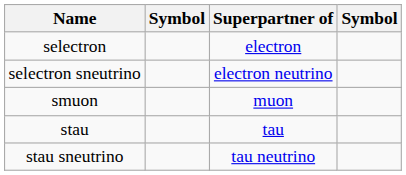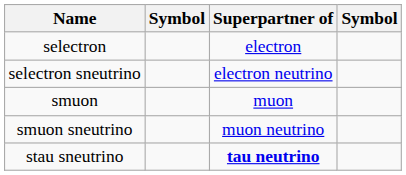 <table class=wikitable style="text-align:center;">
 <tr>
 <th>Name</th>
 <th>Symbol</th>
 <th>Superpartner of</th>
 <th>Symbol</th>
 </tr>
 <tr>
 <td>selectron</td>
 <td></td>
 <td><a href='#'>electron</a></td>
 <td></td>
 </tr>
 <tr>
 <td>selectron sneutrino</td>
 <td></td>
 <td><a href='#'>electron neutrino</a></td>
 <td></td>
 </tr>
 <tr>
 <td>smuon</td>
 <td></td>
 <td><a href='#'>muon</a></td>
 <td></td>
 </tr>
 <tr>
-<td>stau</td>
+<td>smuon sneutrino</td>
 <td></td>
-<td><a href='#'>tau</a></td>
+<td><a href='#'>muon neutrino</a></td>
 <td></td>
 </tr>
 <tr>
 <td>stau sneutrino</td>
 <td></td>
-<td><a href='#'>tau neutrino</a></td>
+<td><strong><a href='#'>tau neutrino</a></strong></td>
 <td></td>
 </tr>
 </table>
